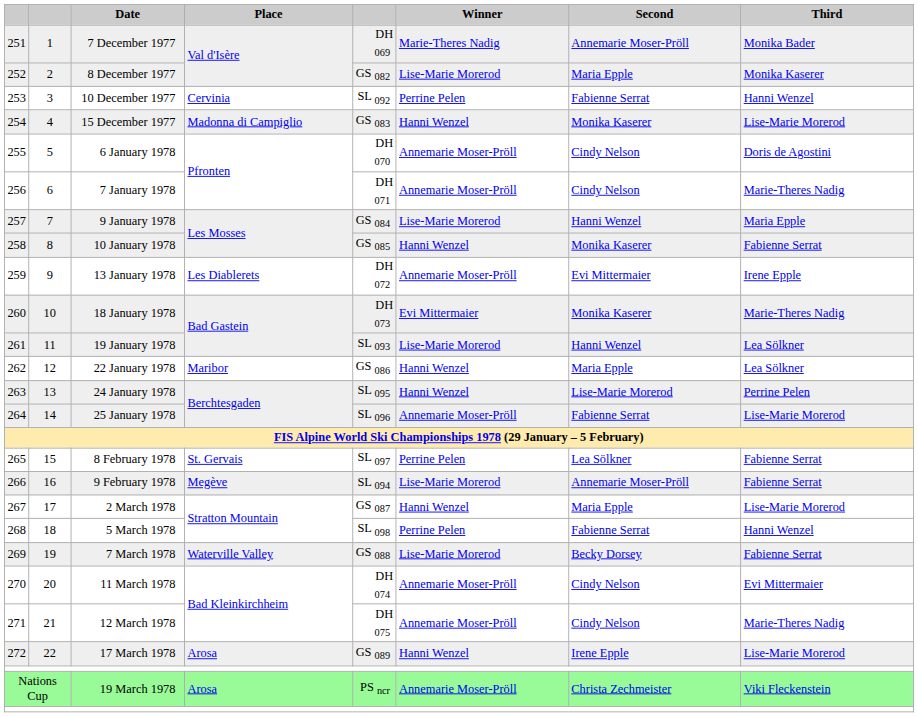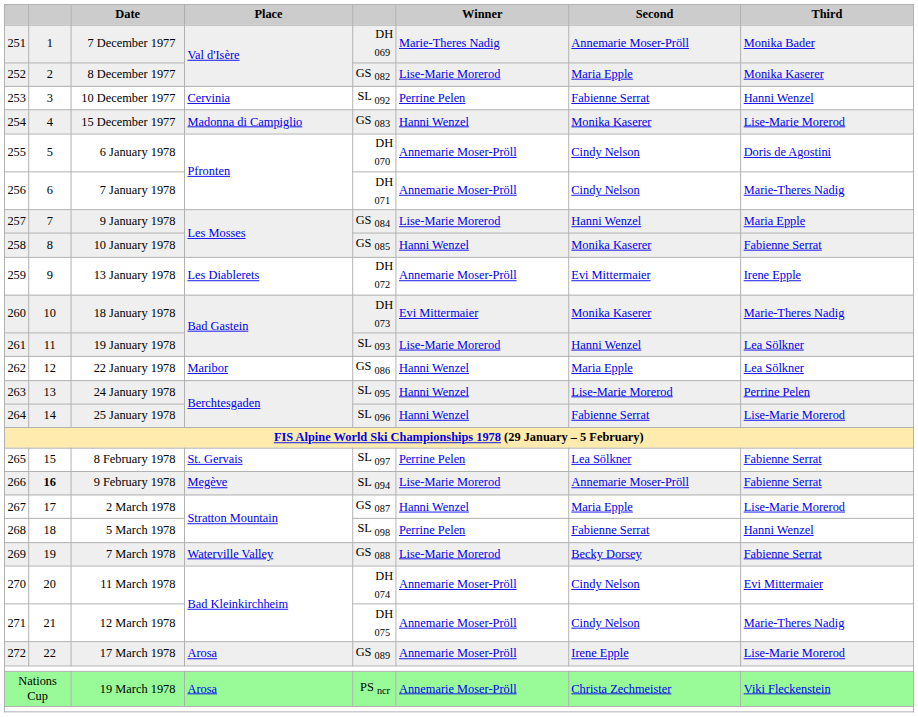 <table class="wikitable plainrowheaders" style="background:#fff; font-size:86%; line-height:16px; border:grey solid 1px; border-collapse:collapse;">
 <tr style="background:#ccc; text-align:center;">
 <td align="center" width="13"></td>
 <td align="center" width="40"></td>
 <td align="center" width="120"><strong>Date</strong></td>
 <td align="center" width="180"><strong>Place</strong></td>
 <td align="center" width="42"></td>
 <td align="center" width="185"><strong>Winner</strong></td>
 <td align="center" width="185"><strong>Second</strong></td>
 <td align="center" width="185"><strong>Third</strong></td>
 </tr>
 <tr bgcolor="#EFEFEF">
 <td align=center>251</td>
 <td align=center>1</td>
 <td align=right>7 December 1977  </td>
 <td rowspan=2> <a href='#'>Val d'Isère</a></td>
 <td align=right>DH <sub>069</sub> </td>
 <td> <a href='#'>Marie-Theres Nadig</a></td>
 <td> <a href='#'>Annemarie Moser-Pröll</a></td>
 <td> <a href='#'>Monika Bader</a></td>
 </tr>
 <tr bgcolor="#EFEFEF">
 <td align=center>252</td>
 <td align=center>2</td>
 <td align=right>8 December 1977  </td>
 <td align=right>GS <sub>082</sub> </td>
 <td> <a href='#'>Lise-Marie Morerod</a></td>
 <td> <a href='#'>Maria Epple</a></td>
 <td> <a href='#'>Monika Kaserer</a></td>
 </tr>
 <tr>
 <td align=center>253</td>
 <td align=center>3</td>
 <td align=right>10 December 1977  </td>
 <td> <a href='#'>Cervinia</a></td>
 <td align=right>SL <sub>092</sub> </td>
 <td> <a href='#'>Perrine Pelen</a></td>
 <td> <a href='#'>Fabienne Serrat</a></td>
 <td> <a href='#'>Hanni Wenzel</a></td>
 </tr>
 <tr bgcolor="#EFEFEF">
 <td align=center>254</td>
 <td align=center>4</td>
 <td align=right>15 December 1977  </td>
 <td> <a href='#'>Madonna di Campiglio</a></td>
 <td align=right>GS <sub>083</sub> </td>
 <td> <a href='#'>Hanni Wenzel</a></td>
 <td> <a href='#'>Monika Kaserer</a></td>
 <td> <a href='#'>Lise-Marie Morerod</a></td>
 </tr>
 <tr align="left">
 <td align=center>255</td>
 <td align=center>5</td>
 <td align=right>6 January 1978  </td>
 <td rowspan=2> <a href='#'>Pfronten</a></td>
 <td align=right>DH <sub>070</sub> </td>
 <td> <a href='#'>Annemarie Moser-Pröll</a></td>
 <td> <a href='#'>Cindy Nelson</a></td>
 <td> <a href='#'>Doris de Agostini</a></td>
 </tr>
 <tr>
 <td align=center>256</td>
 <td align=center>6</td>
 <td align=right>7 January 1978  </td>
 <td align=right>DH <sub>071</sub> </td>
 <td> <a href='#'>Annemarie Moser-Pröll</a></td>
 <td> <a href='#'>Cindy Nelson</a></td>
 <td> <a href='#'>Marie-Theres Nadig</a></td>
 </tr>
 <tr bgcolor="#EFEFEF">
 <td align=center>257</td>
 <td align=center>7</td>
 <td align=right>9 January 1978  </td>
 <td rowspan=2> <a href='#'>Les Mosses</a></td>
 <td align=right>GS <sub>084</sub> </td>
 <td> <a href='#'>Lise-Marie Morerod</a></td>
 <td> <a href='#'>Hanni Wenzel</a></td>
 <td> <a href='#'>Maria Epple</a></td>
 </tr>
 <tr bgcolor="#EFEFEF">
 <td align=center>258</td>
 <td align=center>8</td>
 <td align=right>10 January 1978  </td>
 <td align=right>GS <sub>085</sub> </td>
 <td> <a href='#'>Hanni Wenzel</a></td>
 <td> <a href='#'>Monika Kaserer</a></td>
 <td> <a href='#'>Fabienne Serrat</a></td>
 </tr>
 <tr>
 <td align=center>259</td>
 <td align=center>9</td>
 <td align=right>13 January 1978  </td>
 <td> <a href='#'>Les Diablerets</a></td>
 <td align=right>DH <sub>072</sub> </td>
 <td> <a href='#'>Annemarie Moser-Pröll</a></td>
 <td> <a href='#'>Evi Mittermaier</a></td>
 <td> <a href='#'>Irene Epple</a></td>
 </tr>
 <tr bgcolor="#EFEFEF">
 <td align=center>260</td>
 <td align=center>10</td>
 <td align=right>18 January 1978  </td>
 <td rowspan=2> <a href='#'>Bad Gastein</a></td>
 <td align=right>DH <sub>073</sub> </td>
 <td> <a href='#'>Evi Mittermaier</a></td>
 <td> <a href='#'>Monika Kaserer</a></td>
 <td> <a href='#'>Marie-Theres Nadig</a></td>
 </tr>
 <tr bgcolor="#EFEFEF">
 <td align=center>261</td>
 <td align=center>11</td>
 <td align=right>19 January 1978  </td>
 <td align=right>SL <sub>093</sub> </td>
 <td> <a href='#'>Lise-Marie Morerod</a></td>
 <td> <a href='#'>Hanni Wenzel</a></td>
 <td> <a href='#'>Lea Sölkner</a></td>
 </tr>
 <tr>
 <td align=center>262</td>
 <td align=center>12</td>
 <td align=right>22 January 1978  </td>
 <td> <a href='#'>Maribor</a></td>
 <td align=right>GS <sub>086</sub> </td>
 <td> <a href='#'>Hanni Wenzel</a></td>
 <td> <a href='#'>Maria Epple</a></td>
 <td> <a href='#'>Lea Sölkner</a></td>
 </tr>
 <tr bgcolor="#EFEFEF">
 <td align=center>263</td>
 <td align=center>13</td>
 <td align=right>24 January 1978  </td>
 <td rowspan=2> <a href='#'>Berchtesgaden</a></td>
 <td align=right>SL <sub>095</sub> </td>
 <td> <a href='#'>Hanni Wenzel</a></td>
 <td> <a href='#'>Lise-Marie Morerod</a></td>
 <td> <a href='#'>Perrine Pelen</a></td>
 </tr>
 <tr bgcolor="#EFEFEF">
 <td align=center>264</td>
 <td align=center>14</td>
 <td align=right>25 January 1978  </td>
 <td align=right>SL <sub>096</sub> </td>
-<td> <a href='#'>Annemarie Moser-Pröll</a></td>
+<td> <a href='#'>Hanni Wenzel</a></td>
 <td> <a href='#'>Fabienne Serrat</a></td>
 <td> <a href='#'>Lise-Marie Morerod</a></td>
 </tr>
 <tr style="background:#FFEBAD">
 <td colspan="8" style="text-align:center;"><strong><a href='#'>FIS Alpine World Ski Championships 1978</a> (29 January – 5 February)</strong></td>
 </tr>
 <tr>
 <td align=center>265</td>
 <td align=center>15</td>
 <td align=right>8 February 1978  </td>
 <td> <a href='#'>St. Gervais</a></td>
 <td align=right>SL <sub>097</sub> </td>
 <td> <a href='#'>Perrine Pelen</a></td>
 <td> <a href='#'>Lea Sölkner</a></td>
 <td> <a href='#'>Fabienne Serrat</a></td>
 </tr>
 <tr bgcolor="#EFEFEF">
 <td align=center>266</td>
-<td align=center>16</td>
+<td align=center><strong>16</strong></td>
 <td align=right>9 February 1978  </td>
 <td> <a href='#'>Megève</a></td>
 <td align=right>SL <sub>094</sub> </td>
 <td> <a href='#'>Lise-Marie Morerod</a></td>
 <td> <a href='#'>Annemarie Moser-Pröll</a></td>
 <td> <a href='#'>Fabienne Serrat</a></td>
 </tr>
 <tr>
 <td align=center>267</td>
 <td align=center>17</td>
 <td align=right>2 March 1978  </td>
 <td rowspan=2> <a href='#'>Stratton Mountain</a></td>
 <td align=right>GS <sub>087</sub> </td>
 <td> <a href='#'>Hanni Wenzel</a></td>
 <td> <a href='#'>Maria Epple</a></td>
 <td> <a href='#'>Lise-Marie Morerod</a></td>
 </tr>
 <tr>
 <td align=center>268</td>
 <td align=center>18</td>
 <td align=right>5 March 1978  </td>
 <td align=right>SL <sub>098</sub> </td>
 <td> <a href='#'>Perrine Pelen</a></td>
 <td> <a href='#'>Fabienne Serrat</a></td>
 <td> <a href='#'>Hanni Wenzel</a></td>
 </tr>
 <tr bgcolor="#EFEFEF">
 <td align=center>269</td>
 <td align=center>19</td>
 <td align=right>7 March 1978  </td>
 <td> <a href='#'>Waterville Valley</a></td>
 <td align=right>GS <sub>088</sub> </td>
 <td> <a href='#'>Lise-Marie Morerod</a></td>
 <td> <a href='#'>Becky Dorsey</a></td>
 <td> <a href='#'>Fabienne Serrat</a></td>
 </tr>
 <tr>
 <td align=center>270</td>
 <td align=center>20</td>
 <td align=right>11 March 1978  </td>
 <td rowspan=2> <a href='#'>Bad Kleinkirchheim</a></td>
 <td align=right>DH <sub>074</sub> </td>
 <td> <a href='#'>Annemarie Moser-Pröll</a></td>
 <td> <a href='#'>Cindy Nelson</a></td>
 <td> <a href='#'>Evi Mittermaier</a></td>
 </tr>
 <tr>
 <td align=center>271</td>
 <td align=center>21</td>
 <td align=right>12 March 1978  </td>
 <td align=right>DH <sub>075</sub> </td>
 <td> <a href='#'>Annemarie Moser-Pröll</a></td>
 <td> <a href='#'>Cindy Nelson</a></td>
 <td> <a href='#'>Marie-Theres Nadig</a></td>
 </tr>
 <tr bgcolor="#EFEFEF">
 <td align=center>272</td>
 <td align=center>22</td>
 <td align=right>17 March 1978  </td>
 <td> <a href='#'>Arosa</a></td>
 <td align=right>GS <sub>089</sub> </td>
-<td> <a href='#'>Hanni Wenzel</a></td>
+<td> <a href='#'>Annemarie Moser-Pröll</a></td>
 <td> <a href='#'>Irene Epple</a></td>
 <td> <a href='#'>Lise-Marie Morerod</a></td>
 </tr>
 <tr>
 <td colspan=8></td>
 </tr>
 <tr bgcolor=#98FB98>
 <td colspan=2 align=center>Nations Cup</td>
 <td align=right>19 March 1978  </td>
 <td> <a href='#'>Arosa</a></td>
 <td align=right>PS <sub>ncr</sub> </td>
 <td> <a href='#'>Annemarie Moser-Pröll</a></td>
 <td> <a href='#'>Christa Zechmeister</a></td>
 <td> <a href='#'>Viki Fleckenstein</a></td>
 </tr>
 <tr>
 <td colspan=8></td>
 </tr>
 </table>
